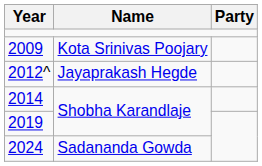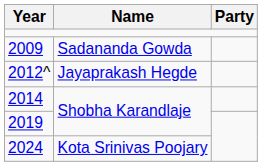 <table class="wikitable sortable">
 <tr>
 <th>Year</th>
 <th>Name</th>
 <th colspan="2">Party</th>
 </tr>
 <tr>
 <td colspan="4"></td>
 </tr>
 <tr>
 <td><a href='#'>2009</a></td>
-<td><a href='#'>Kota Srinivas Poojary</a></td>
+<td><a href='#'>Sadananda Gowda</a></td>
 <td></td>
 </tr>
 <tr>
 <td><a href='#'>2012</a>^</td>
 <td><a href='#'>Jayaprakash Hegde</a></td>
 <td></td>
 </tr>
 <tr>
 <td><a href='#'>2014</a></td>
 <td rowspan="2"><a href='#'>Shobha Karandlaje</a></td>
 <td></td>
 </tr>
 <tr>
 <td><a href='#'>2019</a></td>
 </tr>
 <tr>
 <td><a href='#'>2024</a></td>
-<td><a href='#'>Sadananda Gowda</a></td>
+<td><a href='#'>Kota Srinivas Poojary</a></td>
 </tr>
 </table>
